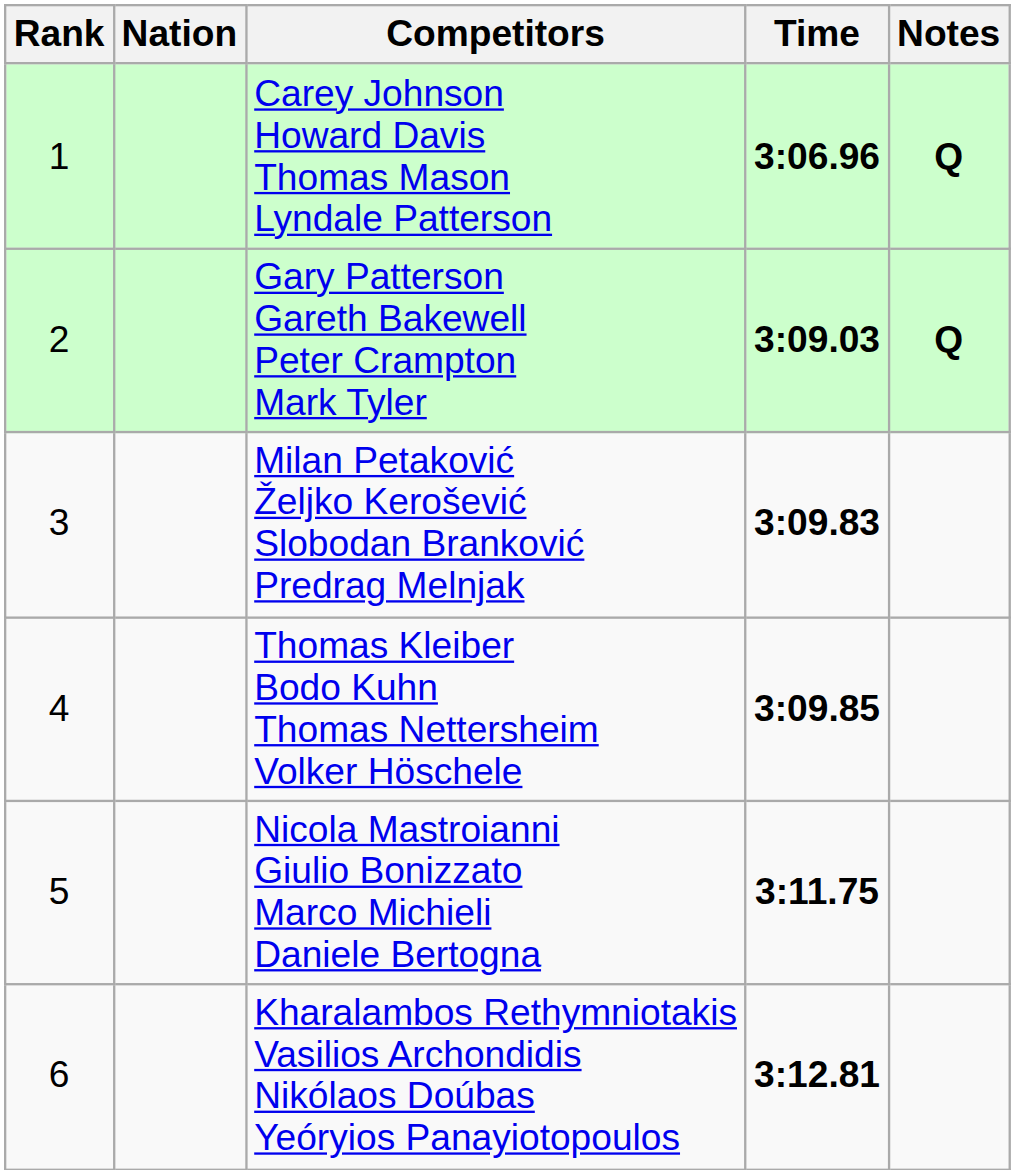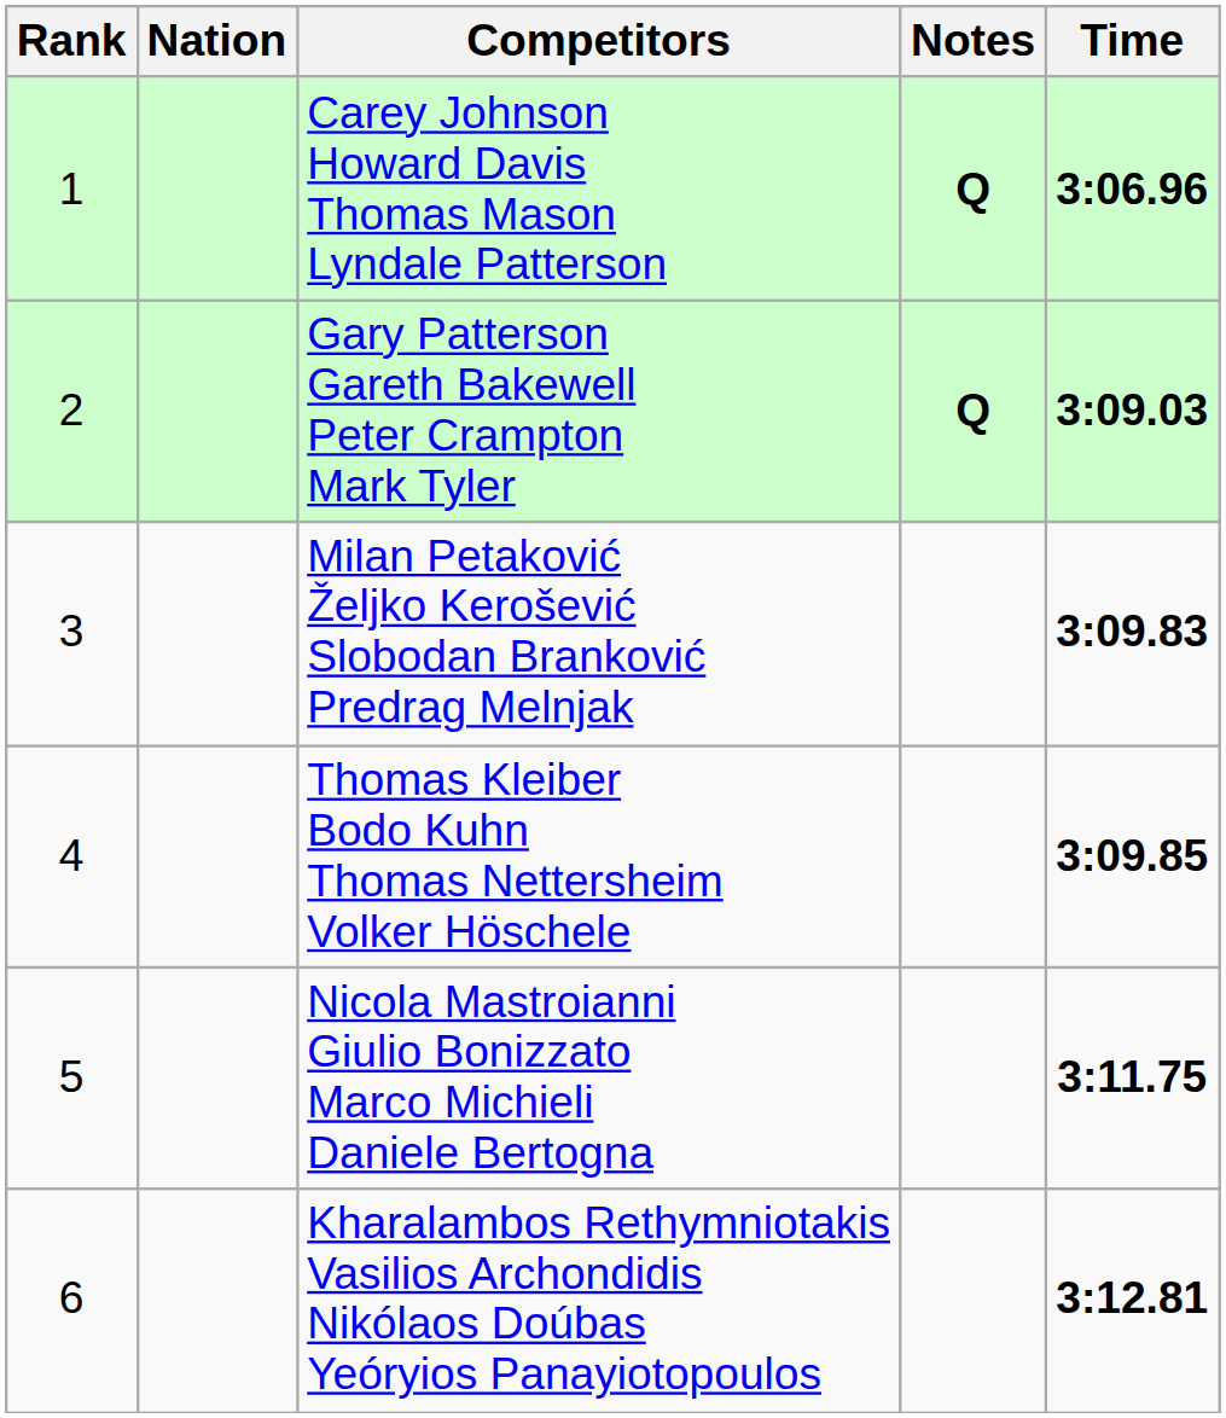 <table class="wikitable sortable" style="text-align:center">
 <tr>
 <th>Rank</th>
 <th>Nation</th>
 <th>Competitors</th>
+<th>Notes</th>
 <th>Time</th>
-<th>Notes</th>
 </tr>
 <tr bgcolor=ccffcc>
 <td>1</td>
 <td align=left></td>
 <td align=left><a href='#'>Carey Johnson</a><br><a href='#'>Howard Davis</a><br><a href='#'>Thomas Mason</a><br><a href='#'>Lyndale Patterson</a></td>
+<td><strong>Q</strong></td>
 <td><strong>3:06.96</strong></td>
-<td><strong>Q</strong></td>
 </tr>
 <tr bgcolor=ccffcc>
 <td>2</td>
 <td align=left></td>
 <td align=left><a href='#'>Gary Patterson</a><br><a href='#'>Gareth Bakewell</a><br><a href='#'>Peter Crampton</a><br><a href='#'>Mark Tyler</a></td>
+<td><strong>Q</strong></td>
 <td><strong>3:09.03</strong></td>
-<td><strong>Q</strong></td>
 </tr>
 <tr>
 <td>3</td>
 <td align=left></td>
 <td align=left><a href='#'>Milan Petaković</a><br><a href='#'>Željko Kerošević</a><br><a href='#'>Slobodan Branković</a><br><a href='#'>Predrag Melnjak</a></td>
+<td></td>
 <td><strong>3:09.83</strong></td>
-<td></td>
 </tr>
 <tr>
 <td>4</td>
 <td align=left></td>
 <td align=left><a href='#'>Thomas Kleiber</a><br><a href='#'>Bodo Kuhn</a><br><a href='#'>Thomas Nettersheim</a><br><a href='#'>Volker Höschele</a></td>
+<td></td>
 <td><strong>3:09.85</strong></td>
-<td></td>
 </tr>
 <tr>
 <td>5</td>
 <td align=left></td>
 <td align=left><a href='#'>Nicola Mastroianni</a><br><a href='#'>Giulio Bonizzato</a><br><a href='#'>Marco Michieli</a><br><a href='#'>Daniele Bertogna</a></td>
+<td></td>
 <td><strong>3:11.75</strong></td>
-<td></td>
 </tr>
 <tr>
 <td>6</td>
 <td align=left></td>
 <td align=left><a href='#'>Kharalambos Rethymniotakis</a><br><a href='#'>Vasilios Archondidis</a><br><a href='#'>Nikólaos Doúbas</a><br><a href='#'>Yeóryios Panayiotopoulos</a></td>
+<td></td>
 <td><strong>3:12.81</strong></td>
-<td></td>
 </tr>
 </table>
